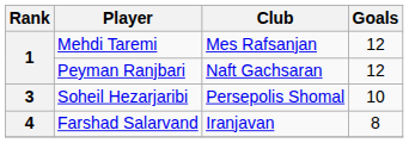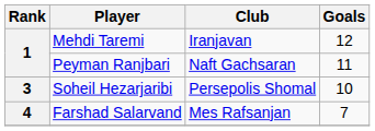 <table class="wikitable" style="text-align:center">
 <tr>
 <th>Rank</th>
 <th>Player</th>
 <th>Club</th>
 <th>Goals</th>
 </tr>
 <tr>
 <th rowspan="2">1</th>
 <td align="left"> <a href='#'>Mehdi Taremi</a></td>
-<td align="left"><a href='#'>Mes Rafsanjan</a></td>
+<td align="left"><a href='#'>Iranjavan</a></td>
 <td>12</td>
 </tr>
 <tr>
 <td align="left"> <a href='#'>Peyman Ranjbari</a></td>
 <td align="left"><a href='#'>Naft Gachsaran</a></td>
-<td>12</td>
+<td>11</td>
 </tr>
 <tr>
 <th rowspan="1">3</th>
 <td align="left"> <a href='#'>Soheil Hezarjaribi</a></td>
 <td align="left"><a href='#'>Persepolis Shomal</a></td>
 <td>10</td>
 </tr>
 <tr>
 <th rowspan="1">4</th>
 <td align="left"> <a href='#'>Farshad Salarvand</a></td>
-<td align="left"><a href='#'>Iranjavan</a></td>
-<td>8</td>
+<td align="left"><a href='#'>Mes Rafsanjan</a></td>
+<td>7</td>
 </tr>
 <tr>
 </tr>
 </table>
